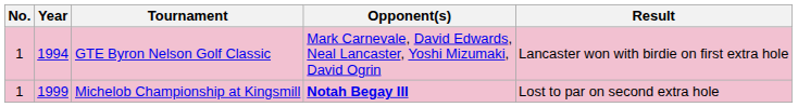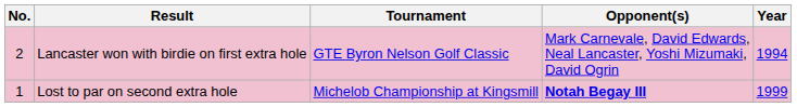 <table class="wikitable" style="font-size:95%;">
 <tr>
 <th>No.</th>
-<th>Year</th>
+<th>Result</th>
 <th>Tournament</th>
 <th>Opponent(s)</th>
-<th>Result</th>
+<th>Year</th>
+</tr>
+<tr style="background:#F2C1D1;">
+<td align=center>2</td>
+<td>Lancaster won with birdie on first extra hole</td>
+<td><a href='#'>GTE Byron Nelson Golf Classic</a></td>
+<td> <a href='#'>Mark Carnevale</a>,  <a href='#'>David Edwards</a>,<br> <a href='#'>Neal Lancaster</a>,  <a href='#'>Yoshi Mizumaki</a>,<br> <a href='#'>David Ogrin</a></td>
+<td><a href='#'>1994</a></td>
 </tr>
 <tr style="background:#F2C1D1;">
 <td align=center>1</td>
-<td><a href='#'>1994</a></td>
-<td><a href='#'>GTE Byron Nelson Golf Classic</a></td>
-<td> <a href='#'>Mark Carnevale</a>,  <a href='#'>David Edwards</a>,<br> <a href='#'>Neal Lancaster</a>,  <a href='#'>Yoshi Mizumaki</a>,<br> <a href='#'>David Ogrin</a></td>
-<td>Lancaster won with birdie on first extra hole</td>
-</tr>
-<tr style="background:#F2C1D1;">
-<td align=center>1</td>
-<td><a href='#'>1999</a></td>
+<td>Lost to par on second extra hole</td>
 <td><a href='#'>Michelob Championship at Kingsmill</a></td>
 <td><strong> <a href='#'>Notah Begay III</a></strong></td>
-<td>Lost to par on second extra hole</td>
+<td><a href='#'>1999</a></td>
 </tr>
 </table>
